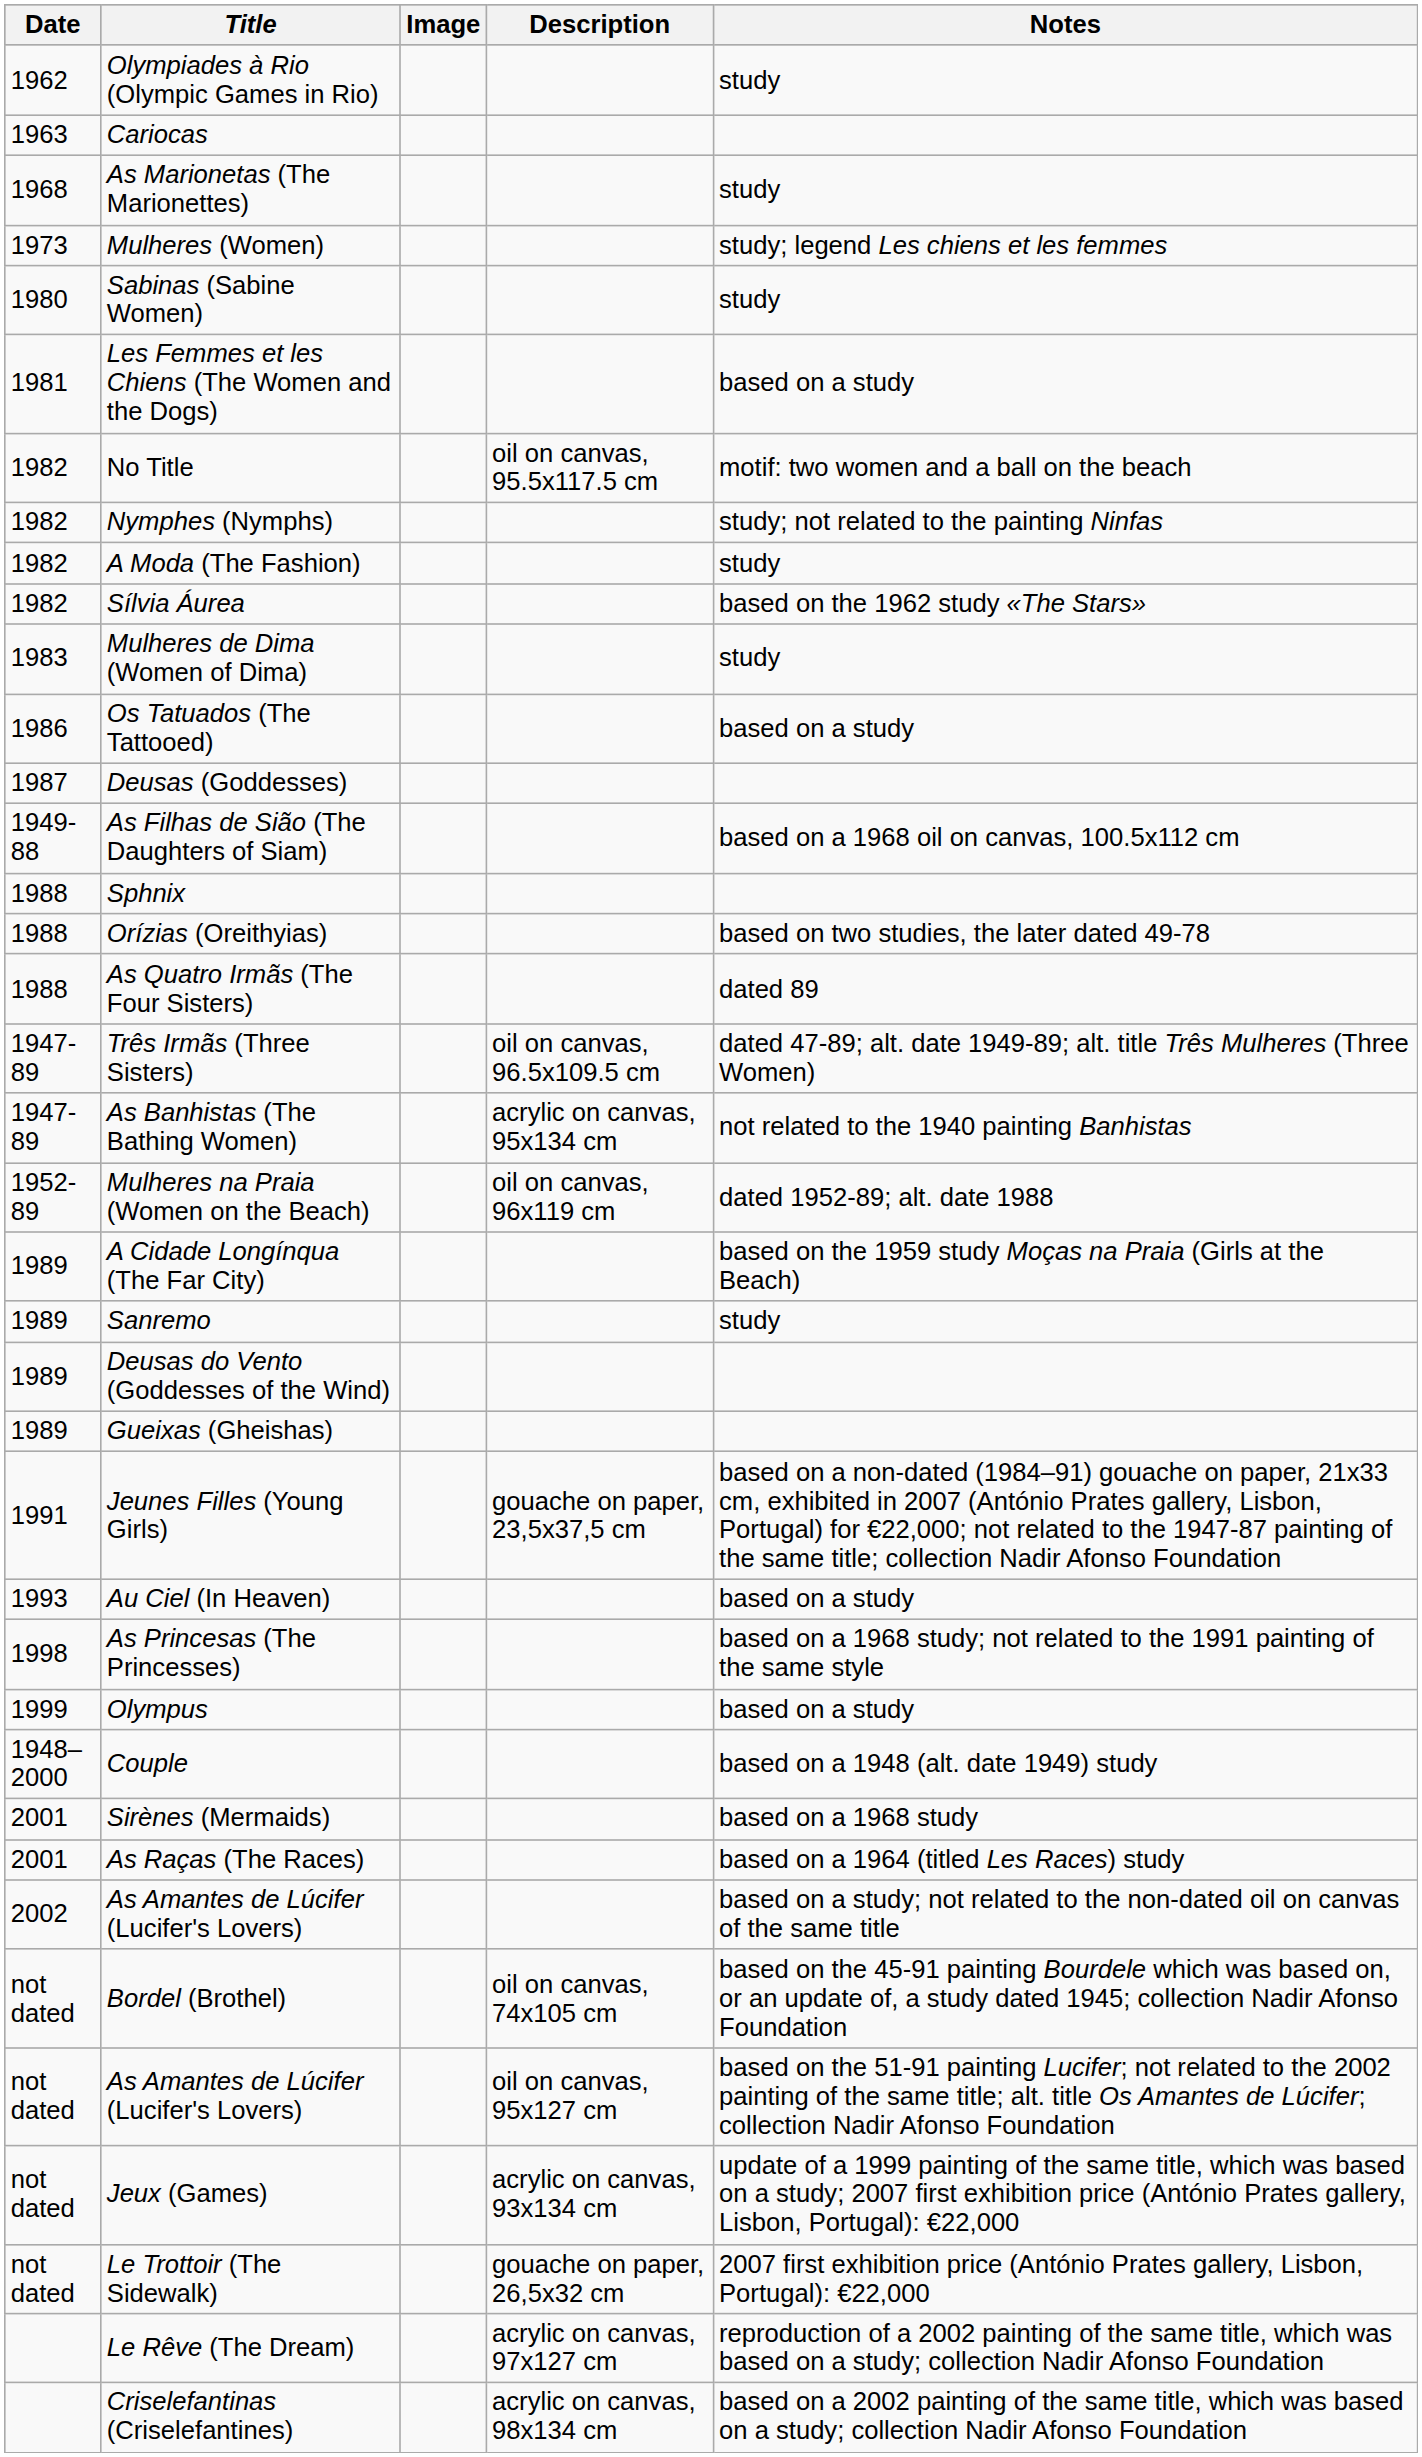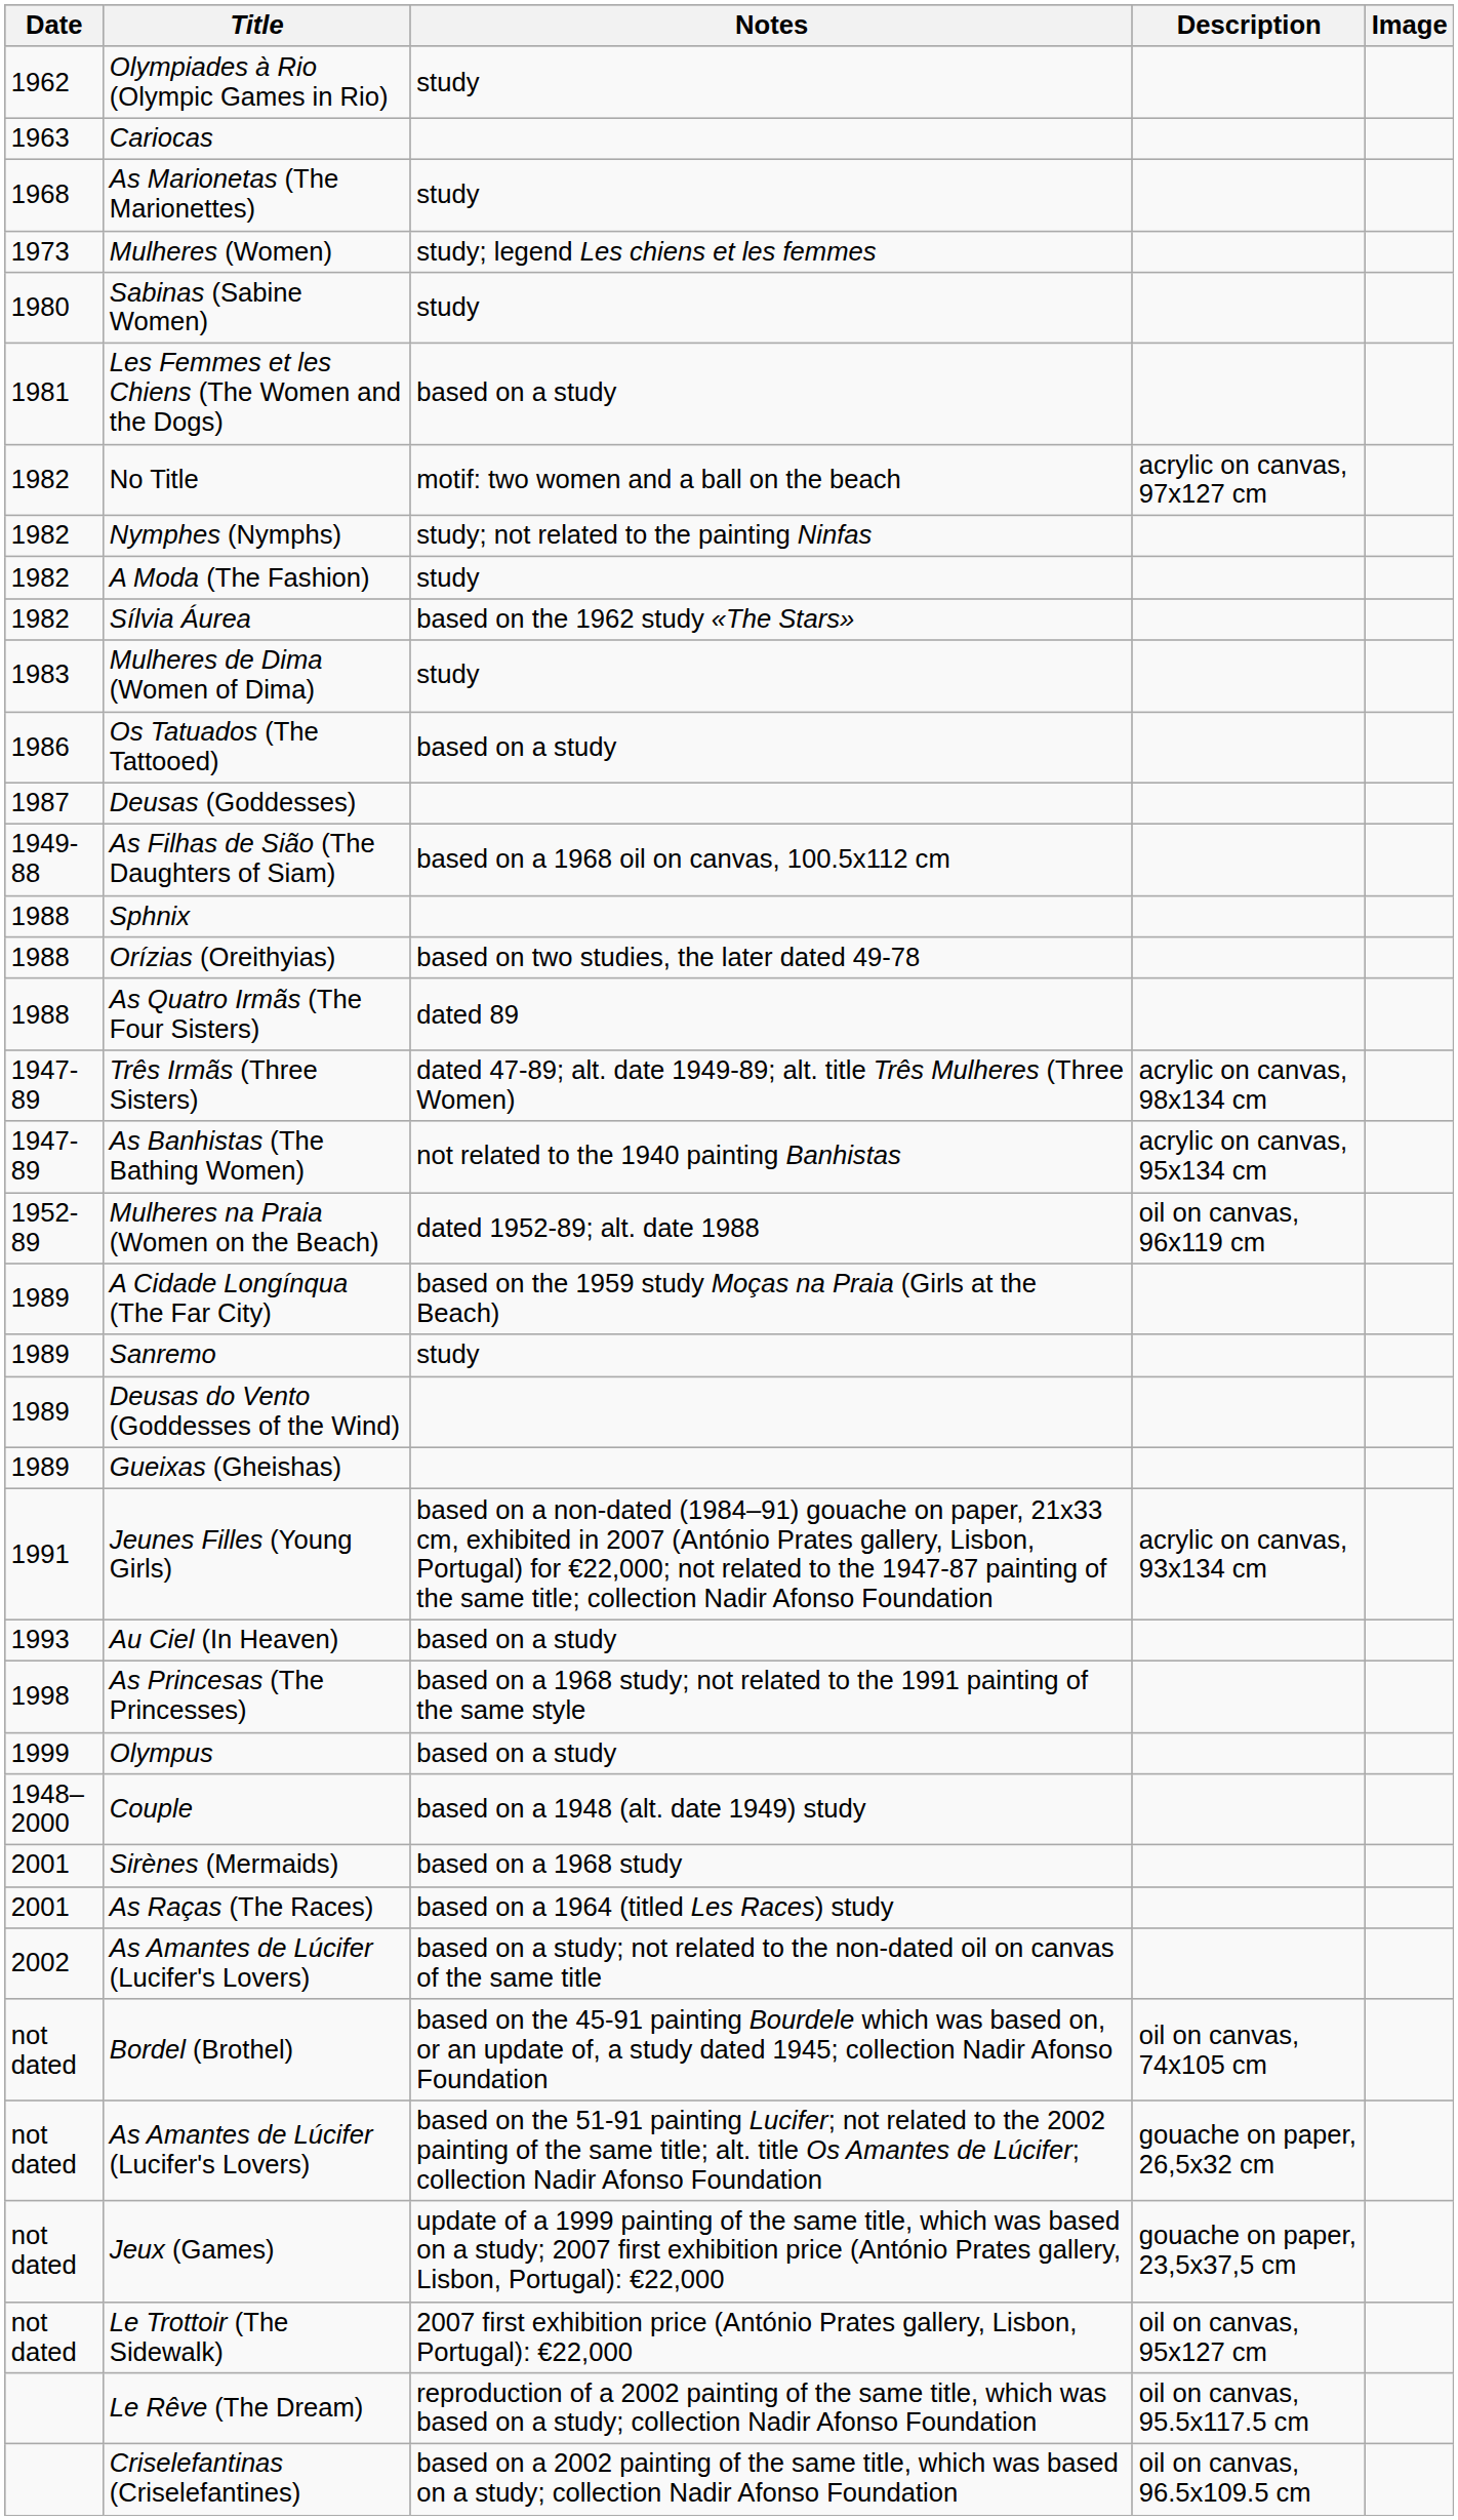 <table class="wikitable sortable" border="1" width=100%>
 <tr bgcolor="#CCCCCC">
 <th>Date</th>
 <th><em>Title</em></th>
+<th>Notes</th>
+<th>Description</th>
 <th class="unsortable">Image</th>
-<th>Description</th>
-<th>Notes</th>
 </tr>
 <tr>
 <td>1962</td>
 <td><em>Olympiades à Rio</em> (Olympic Games in Rio)</td>
+<td>study</td>
 <td></td>
 <td></td>
-<td>study</td>
 </tr>
 <tr>
 <td>1963</td>
 <td><em>Cariocas</em></td>
 <td></td>
 <td></td>
 <td></td>
 </tr>
 <tr>
 <td>1968</td>
 <td><em>As Marionetas</em> (The Marionettes)</td>
+<td>study</td>
 <td></td>
 <td></td>
-<td>study</td>
 </tr>
 <tr>
 <td>1973</td>
 <td><em>Mulheres</em> (Women)</td>
+<td>study; legend <em>Les chiens et les femmes</em></td>
 <td></td>
 <td></td>
-<td>study; legend <em>Les chiens et les femmes</em></td>
 </tr>
 <tr>
 <td>1980</td>
 <td><em>Sabinas</em> (Sabine Women)</td>
+<td>study</td>
 <td></td>
 <td></td>
-<td>study</td>
 </tr>
 <tr>
 <td>1981</td>
 <td><em>Les Femmes et les Chiens</em> (The Women and the Dogs)</td>
+<td>based on a study</td>
 <td></td>
 <td></td>
-<td>based on a study</td>
 </tr>
 <tr>
 <td>1982</td>
 <td>No Title</td>
+<td>motif: two women and a ball on the beach</td>
+<td>acrylic on canvas, 97x127 cm</td>
 <td></td>
-<td>oil on canvas, 95.5x117.5 cm</td>
-<td>motif: two women and a ball on the beach</td>
 </tr>
 <tr>
 <td>1982</td>
 <td><em>Nymphes</em> (Nymphs)</td>
+<td>study; not related to the painting <em>Ninfas</em></td>
 <td></td>
 <td></td>
-<td>study; not related to the painting <em>Ninfas</em></td>
 </tr>
 <tr>
 <td>1982</td>
 <td><em>A Moda</em> (The Fashion)</td>
+<td>study</td>
 <td></td>
 <td></td>
-<td>study</td>
 </tr>
 <tr>
 <td>1982</td>
 <td><em>Sílvia Áurea</em></td>
+<td>based on the 1962 study <em>«The Stars»</em></td>
+<td></td>
 <td> </td>
-<td></td>
-<td>based on the 1962 study <em>«The Stars»</em></td>
 </tr>
 <tr>
 <td>1983</td>
 <td><em>Mulheres de Dima</em> (Women of Dima)</td>
+<td>study</td>
 <td></td>
 <td></td>
-<td>study</td>
 </tr>
 <tr>
 <td>1986</td>
 <td><em>Os Tatuados</em> (The Tattooed)</td>
+<td>based on a study</td>
 <td></td>
 <td></td>
-<td>based on a study</td>
 </tr>
 <tr>
 <td>1987</td>
 <td><em>Deusas</em> (Goddesses)</td>
 <td></td>
 <td></td>
 <td></td>
 </tr>
 <tr>
 <td>1949-88</td>
 <td><em>As Filhas de Sião</em> (The Daughters of Siam)</td>
+<td>based on a 1968 oil on canvas, 100.5x112 cm</td>
 <td></td>
 <td></td>
-<td>based on a 1968 oil on canvas, 100.5x112 cm</td>
 </tr>
 <tr>
 <td>1988</td>
 <td><em>Sphnix</em></td>
 <td></td>
 <td></td>
 <td></td>
 </tr>
 <tr>
 <td>1988</td>
 <td><em>Orízias</em> (Oreithyias)</td>
+<td>based on two studies, the later dated 49-78</td>
 <td></td>
 <td></td>
-<td>based on two studies, the later dated 49-78</td>
 </tr>
 <tr>
 <td>1988</td>
 <td><em>As Quatro Irmãs</em> (The Four Sisters)</td>
+<td>dated 89</td>
 <td></td>
 <td></td>
-<td>dated 89</td>
 </tr>
 <tr>
 <td>1947-89</td>
 <td><em>Três Irmãs</em> (Three Sisters)</td>
+<td>dated 47-89; alt. date 1949-89; alt. title <em>Três Mulheres</em> (Three Women)</td>
+<td>acrylic on canvas, 98x134 cm</td>
 <td></td>
-<td>oil on canvas, 96.5x109.5 cm</td>
-<td>dated 47-89; alt. date 1949-89; alt. title <em>Três Mulheres</em> (Three Women)</td>
 </tr>
 <tr>
 <td>1947-89</td>
 <td><em>As Banhistas</em> (The Bathing Women)</td>
+<td>not related to the 1940 painting <em>Banhistas</em></td>
+<td>acrylic on canvas, 95x134 cm</td>
 <td></td>
-<td>acrylic on canvas, 95x134 cm</td>
-<td>not related to the 1940 painting <em>Banhistas</em></td>
 </tr>
 <tr>
 <td>1952-89</td>
 <td><em>Mulheres na Praia</em> (Women on the Beach)</td>
+<td>dated 1952-89; alt. date 1988</td>
+<td>oil on canvas, 96x119 cm</td>
 <td></td>
-<td>oil on canvas, 96x119 cm</td>
-<td>dated 1952-89; alt. date 1988</td>
 </tr>
 <tr>
 <td>1989</td>
 <td><em>A Cidade Longínqua</em> (The Far City)</td>
+<td>based on the 1959 study <em>Moças na Praia</em> (Girls at the Beach)</td>
 <td></td>
 <td></td>
-<td>based on the 1959 study <em>Moças na Praia</em> (Girls at the Beach)</td>
 </tr>
 <tr>
 <td>1989</td>
 <td><em>Sanremo</em></td>
+<td>study</td>
 <td></td>
 <td></td>
-<td>study</td>
 </tr>
 <tr>
 <td>1989</td>
 <td><em>Deusas do Vento</em> (Goddesses of the Wind)</td>
-<td>  </td>
 <td></td>
 <td></td>
+<td>  </td>
 </tr>
 <tr>
 <td>1989</td>
 <td><em>Gueixas</em> (Gheishas)</td>
 <td></td>
 <td></td>
 <td></td>
 </tr>
 <tr>
 <td>1991</td>
 <td><em>Jeunes Filles</em> (Young Girls)</td>
+<td>based on a non-dated (1984–91) gouache on paper, 21x33 cm, exhibited in 2007 (António Prates gallery, Lisbon, Portugal) for €22,000; not related to the 1947-87 painting of the same title; collection Nadir Afonso Foundation</td>
+<td>acrylic on canvas, 93x134 cm</td>
 <td></td>
-<td>gouache on paper, 23,5x37,5 cm</td>
-<td>based on a non-dated (1984–91) gouache on paper, 21x33 cm, exhibited in 2007 (António Prates gallery, Lisbon, Portugal) for €22,000; not related to the 1947-87 painting of the same title; collection Nadir Afonso Foundation</td>
 </tr>
 <tr>
 <td>1993</td>
 <td><em>Au Ciel</em> (In Heaven)</td>
+<td>based on a study</td>
 <td></td>
 <td></td>
-<td>based on a study</td>
 </tr>
 <tr>
 <td>1998</td>
 <td><em>As Princesas</em> (The Princesses)</td>
+<td>based on a 1968 study; not related to the 1991 painting of the same style</td>
 <td></td>
 <td></td>
-<td>based on a 1968 study; not related to the 1991 painting of the same style</td>
 </tr>
 <tr>
 <td>1999</td>
 <td><em>Olympus</em></td>
+<td>based on a study</td>
 <td></td>
 <td></td>
-<td>based on a study</td>
 </tr>
 <tr>
 <td>1948–2000</td>
 <td><em>Couple</em></td>
+<td>based on a 1948 (alt. date 1949) study</td>
 <td></td>
 <td></td>
-<td>based on a 1948 (alt. date 1949) study</td>
 </tr>
 <tr>
 <td>2001</td>
 <td><em>Sirènes</em> (Mermaids)</td>
+<td>based on a 1968 study</td>
+<td></td>
 <td> </td>
-<td></td>
-<td>based on a 1968 study</td>
 </tr>
 <tr>
 <td>2001</td>
 <td><em>As Raças</em> (The Races)</td>
+<td>based on a 1964 (titled <em>Les Races</em>) study</td>
 <td></td>
 <td></td>
-<td>based on a 1964 (titled <em>Les Races</em>) study</td>
 </tr>
 <tr>
 <td>2002</td>
 <td><em>As Amantes de Lúcifer</em> (Lucifer's Lovers)</td>
+<td>based on a study; not related to the non-dated oil on canvas of the same title</td>
 <td></td>
 <td></td>
-<td>based on a study; not related to the non-dated oil on canvas of the same title</td>
 </tr>
 <tr>
 <td>not dated</td>
 <td><em>Bordel</em> (Brothel)</td>
+<td>based on the 45-91 painting <em>Bourdele</em> which was based on, or an update of, a study dated 1945; collection Nadir Afonso Foundation</td>
+<td>oil on canvas, 74x105 cm</td>
 <td>  </td>
-<td>oil on canvas, 74x105 cm</td>
-<td>based on the 45-91 painting <em>Bourdele</em> which was based on, or an update of, a study dated 1945; collection Nadir Afonso Foundation</td>
 </tr>
 <tr>
 <td>not dated</td>
 <td><em>As Amantes de Lúcifer</em> (Lucifer's Lovers)</td>
+<td>based on the 51-91 painting <em>Lucifer</em>; not related to the 2002 painting of the same title; alt. title <em>Os Amantes de Lúcifer</em>; collection Nadir Afonso Foundation</td>
+<td>gouache on paper, 26,5x32 cm</td>
 <td></td>
-<td>oil on canvas, 95x127 cm</td>
-<td>based on the 51-91 painting <em>Lucifer</em>; not related to the 2002 painting of the same title; alt. title <em>Os Amantes de Lúcifer</em>; collection Nadir Afonso Foundation</td>
 </tr>
 <tr>
 <td>not dated</td>
 <td><em>Jeux</em> (Games)</td>
+<td>update of a 1999 painting of the same title, which was based on a study; 2007 first exhibition price (António Prates gallery, Lisbon, Portugal): €22,000</td>
+<td>gouache on paper, 23,5x37,5 cm</td>
 <td></td>
-<td>acrylic on canvas, 93x134 cm</td>
-<td>update of a 1999 painting of the same title, which was based on a study; 2007 first exhibition price (António Prates gallery, Lisbon, Portugal): €22,000</td>
 </tr>
 <tr>
 <td>not dated</td>
 <td><em>Le Trottoir</em> (The Sidewalk)</td>
+<td>2007 first exhibition price (António Prates gallery, Lisbon, Portugal): €22,000</td>
+<td>oil on canvas, 95x127 cm</td>
 <td> </td>
-<td>gouache on paper, 26,5x32 cm</td>
-<td>2007 first exhibition price (António Prates gallery, Lisbon, Portugal): €22,000</td>
 </tr>
 <tr>
 <td></td>
 <td><em>Le Rêve</em> (The Dream)</td>
+<td>reproduction of a 2002 painting of the same title, which was based on a study; collection Nadir Afonso Foundation</td>
+<td>oil on canvas, 95.5x117.5 cm</td>
 <td> </td>
-<td>acrylic on canvas, 97x127 cm</td>
-<td>reproduction of a 2002 painting of the same title, which was based on a study; collection Nadir Afonso Foundation</td>
 </tr>
 <tr>
 <td></td>
 <td><em>Criselefantinas</em> (Criselefantines)</td>
+<td>based on a 2002 painting of the same title, which was based on a study; collection Nadir Afonso Foundation</td>
+<td>oil on canvas, 96.5x109.5 cm</td>
 <td></td>
-<td>acrylic on canvas, 98x134 cm</td>
-<td>based on a 2002 painting of the same title, which was based on a study; collection Nadir Afonso Foundation</td>
 </tr>
 </table>
